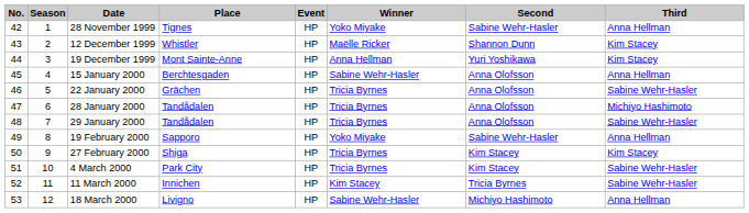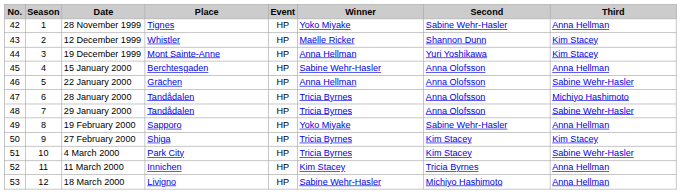 <table class="wikitable plainrowheaders" style="background:#fff; font-size:86%; border:grey solid 1px; border-collapse:collapse;">
 <tr style="background:#ccc; text-align:center;">
 <th scope="col" style="background:#ccc; width:25px;">No.</th>
 <th scope="col" style="background:#ccc; width:30px;">Season</th>
 <th scope="col" style="background:#ccc; width:120px;">Date</th>
 <th scope="col" style="background:#ccc; width:180px;">Place</th>
 <th scope="col" style="background:#ccc; width:15px;">Event</th>
 <th scope="col" style="background:#ccc; width:185px;">Winner</th>
 <th scope="col" style="background:#ccc; width:185px;">Second</th>
 <th scope="col" style="background:#ccc; width:185px;">Third</th>
 </tr>
 <tr>
 <td align=center>42</td>
 <td align=center>1</td>
 <td>28 November 1999</td>
 <td> <a href='#'>Tignes</a></td>
 <td align=center>HP</td>
 <td> <a href='#'>Yoko Miyake</a></td>
 <td> <a href='#'>Sabine Wehr-Hasler</a></td>
 <td> <a href='#'>Anna Hellman</a></td>
 </tr>
 <tr>
 <td align=center>43</td>
 <td align=center>2</td>
 <td>12 December 1999</td>
 <td> <a href='#'>Whistler</a></td>
 <td align=center>HP</td>
 <td> <a href='#'>Maëlle Ricker</a></td>
 <td> <a href='#'>Shannon Dunn</a></td>
 <td> <a href='#'>Kim Stacey</a></td>
 </tr>
 <tr>
 <td align=center>44</td>
 <td align=center>3</td>
 <td>19 December 1999</td>
 <td> <a href='#'>Mont Sainte-Anne</a></td>
 <td align=center>HP</td>
 <td> <a href='#'>Anna Hellman</a></td>
 <td> <a href='#'>Yuri Yoshikawa</a></td>
 <td> <a href='#'>Kim Stacey</a></td>
 </tr>
 <tr>
 <td align=center>45</td>
 <td align=center>4</td>
 <td>15 January 2000</td>
 <td> <a href='#'>Berchtesgaden</a></td>
 <td align=center>HP</td>
 <td> <a href='#'>Sabine Wehr-Hasler</a></td>
 <td> <a href='#'>Anna Olofsson</a></td>
 <td> <a href='#'>Anna Hellman</a></td>
 </tr>
 <tr>
 <td align=center>46</td>
 <td align=center>5</td>
 <td>22 January 2000</td>
 <td> <a href='#'>Grächen</a></td>
 <td align=center>HP</td>
-<td> <a href='#'>Tricia Byrnes</a></td>
+<td> <a href='#'>Anna Hellman</a></td>
 <td> <a href='#'>Anna Olofsson</a></td>
 <td> <a href='#'>Sabine Wehr-Hasler</a></td>
 </tr>
 <tr>
 <td align=center>47</td>
 <td align=center>6</td>
 <td>28 January 2000</td>
 <td> <a href='#'>Tandådalen</a></td>
 <td align=center>HP</td>
 <td> <a href='#'>Tricia Byrnes</a></td>
 <td> <a href='#'>Anna Olofsson</a></td>
 <td> <a href='#'>Michiyo Hashimoto</a></td>
 </tr>
 <tr>
 <td align=center>48</td>
 <td align=center>7</td>
 <td>29 January 2000</td>
 <td> <a href='#'>Tandådalen</a></td>
 <td align=center>HP</td>
 <td> <a href='#'>Tricia Byrnes</a></td>
 <td> <a href='#'>Anna Olofsson</a></td>
 <td> <a href='#'>Sabine Wehr-Hasler</a></td>
 </tr>
 <tr>
 <td align=center>49</td>
 <td align=center>8</td>
 <td>19 February 2000</td>
 <td> <a href='#'>Sapporo</a></td>
 <td align=center>HP</td>
 <td> <a href='#'>Yoko Miyake</a></td>
 <td> <a href='#'>Sabine Wehr-Hasler</a></td>
 <td> <a href='#'>Anna Hellman</a></td>
 </tr>
 <tr>
 <td align=center>50</td>
 <td align=center>9</td>
 <td>27 February 2000</td>
 <td> <a href='#'>Shiga</a></td>
 <td align=center>HP</td>
 <td> <a href='#'>Tricia Byrnes</a></td>
 <td> <a href='#'>Kim Stacey</a></td>
 <td> <a href='#'>Kim Stacey</a></td>
 </tr>
 <tr>
 <td align=center>51</td>
 <td align=center>10</td>
 <td>4 March 2000</td>
 <td> <a href='#'>Park City</a></td>
 <td align=center>HP</td>
 <td> <a href='#'>Tricia Byrnes</a></td>
 <td> <a href='#'>Kim Stacey</a></td>
 <td> <a href='#'>Sabine Wehr-Hasler</a></td>
 </tr>
 <tr>
 <td align=center>52</td>
 <td align=center>11</td>
 <td>11 March 2000</td>
 <td> <a href='#'>Innichen</a></td>
 <td align=center>HP</td>
 <td> <a href='#'>Kim Stacey</a></td>
 <td> <a href='#'>Tricia Byrnes</a></td>
-<td> <a href='#'>Sabine Wehr-Hasler</a></td>
+<td> <a href='#'>Anna Hellman</a></td>
 </tr>
 <tr>
 <td align=center>53</td>
 <td align=center>12</td>
 <td>18 March 2000</td>
 <td> <a href='#'>Livigno</a></td>
 <td align=center>HP</td>
 <td> <a href='#'>Sabine Wehr-Hasler</a></td>
 <td> <a href='#'>Michiyo Hashimoto</a></td>
 <td> <a href='#'>Anna Hellman</a></td>
 </tr>
 </table>
